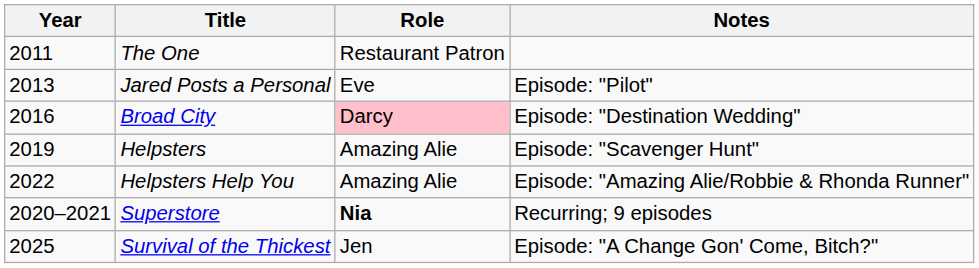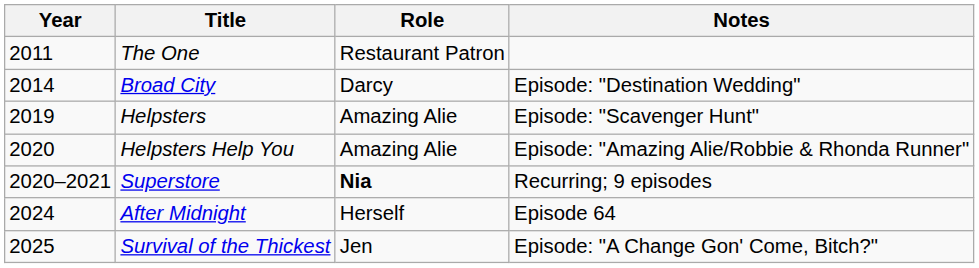 <table class="wikitable sortable">
 <tr>
 <th>Year</th>
 <th>Title</th>
 <th>Role</th>
 <th class="unsortable">Notes</th>
 </tr>
 <tr>
 <td>2011</td>
 <td><em>The One</em></td>
 <td>Restaurant Patron</td>
 <td></td>
 </tr>
 <tr>
-<td>2013</td>
-<td><em>Jared Posts a Personal</em></td>
-<td>Eve</td>
-<td>Episode: "Pilot"</td>
-</tr>
-<tr>
-<td>2016</td>
+<td>2014</td>
 <td><em><a href='#'>Broad City</a></em></td>
-<td style="background: pink;">Darcy</td>
+<td>Darcy</td>
 <td>Episode: "Destination Wedding"</td>
 </tr>
 <tr>
 <td>2019</td>
 <td><em>Helpsters</em></td>
 <td>Amazing Alie</td>
 <td>Episode: "Scavenger Hunt"</td>
 </tr>
 <tr>
-<td>2022</td>
+<td>2020</td>
 <td><em>Helpsters Help You</em></td>
 <td>Amazing Alie</td>
 <td>Episode: "Amazing Alie/Robbie & Rhonda Runner"</td>
 </tr>
 <tr>
 <td>2020–2021</td>
 <td><em><a href='#'>Superstore</a></em></td>
 <td><strong>Nia</strong></td>
 <td>Recurring; 9 episodes</td>
 </tr>
 <tr>
+<td>2024</td>
+<td><a href='#'><em>After Midnight</em></a></td>
+<td>Herself</td>
+<td>Episode 64</td>
+</tr>
+<tr>
 <td>2025</td>
 <td><em><a href='#'>Survival of the Thickest</a></em></td>
 <td>Jen</td>
 <td>Episode: "A Change Gon' Come, Bitch?"</td>
 </tr>
 </table>
